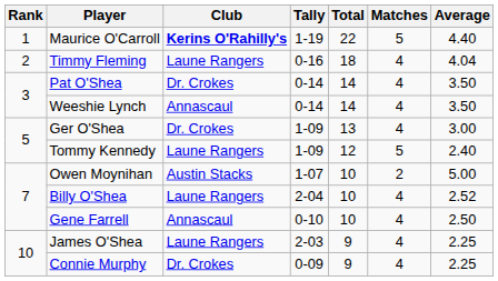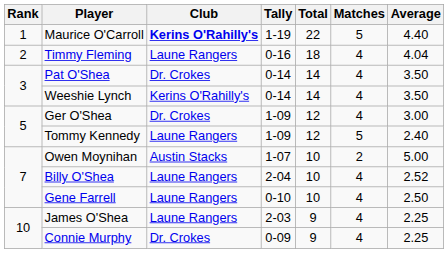 <table class="wikitable">
 <tr>
 <th>Rank</th>
 <th>Player</th>
 <th>Club</th>
 <th>Tally</th>
 <th>Total</th>
 <th>Matches</th>
 <th>Average</th>
 </tr>
 <tr>
 <td rowspan="1" style="text-align:center;">1</td>
 <td>Maurice O'Carroll</td>
 <td><strong><a href='#'>Kerins O'Rahilly's</a></strong></td>
 <td align=center>1-19</td>
 <td align=center>22</td>
 <td align=center>5</td>
 <td align=center>4.40</td>
 </tr>
 <tr>
 <td rowspan="1" style="text-align:center;">2</td>
 <td><a href='#'>Timmy Fleming</a></td>
 <td><a href='#'>Laune Rangers</a></td>
 <td align=center>0-16</td>
 <td align=center>18</td>
 <td align=center>4</td>
 <td align=center>4.04</td>
 </tr>
 <tr>
 <td rowspan="2" style="text-align:center;">3</td>
 <td><a href='#'>Pat O'Shea</a></td>
 <td><a href='#'>Dr. Crokes</a></td>
 <td align=center>0-14</td>
 <td align=center>14</td>
 <td align=center>4</td>
 <td align=center>3.50</td>
 </tr>
 <tr>
 <td>Weeshie Lynch</td>
-<td><a href='#'>Annascaul</a></td>
+<td><a href='#'>Kerins O'Rahilly's</a></td>
 <td align=center>0-14</td>
 <td align=center>14</td>
 <td align=center>4</td>
 <td align=center>3.50</td>
 </tr>
 <tr>
 <td rowspan="2" style="text-align:center;">5</td>
 <td>Ger O'Shea</td>
 <td><a href='#'>Dr. Crokes</a></td>
 <td align=center>1-09</td>
-<td align=center>13</td>
+<td align=center>12</td>
 <td align=center>4</td>
 <td align=center>3.00</td>
 </tr>
 <tr>
 <td>Tommy Kennedy</td>
 <td><a href='#'>Laune Rangers</a></td>
 <td align=center>1-09</td>
 <td align=center>12</td>
 <td align=center>5</td>
 <td align=center>2.40</td>
 </tr>
 <tr>
 <td rowspan="3" style="text-align:center;">7</td>
 <td>Owen Moynihan</td>
 <td><a href='#'>Austin Stacks</a></td>
 <td align=center>1-07</td>
 <td align=center>10</td>
 <td align=center>2</td>
 <td align=center>5.00</td>
 </tr>
 <tr>
 <td><a href='#'>Billy O'Shea</a></td>
 <td><a href='#'>Laune Rangers</a></td>
 <td align=center>2-04</td>
 <td align=center>10</td>
 <td align=center>4</td>
 <td align=center>2.52</td>
 </tr>
 <tr>
 <td><a href='#'>Gene Farrell</a></td>
-<td><a href='#'>Annascaul</a></td>
+<td><a href='#'>Laune Rangers</a></td>
 <td align=center>0-10</td>
 <td align=center>10</td>
 <td align=center>4</td>
 <td align=center>2.50</td>
 </tr>
 <tr>
 <td rowspan="2" style="text-align:center;">10</td>
 <td>James O'Shea</td>
 <td><a href='#'>Laune Rangers</a></td>
 <td align=center>2-03</td>
 <td align=center>9</td>
 <td align=center>4</td>
 <td align=center>2.25</td>
 </tr>
 <tr>
 <td><a href='#'>Connie Murphy</a></td>
 <td><a href='#'>Dr. Crokes</a></td>
 <td align=center>0-09</td>
 <td align=center>9</td>
 <td align=center>4</td>
 <td align=center>2.25</td>
 </tr>
 </table>
